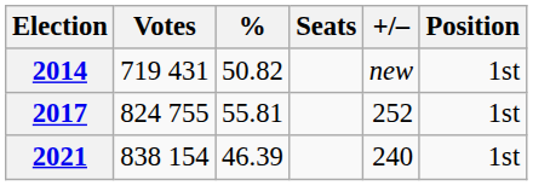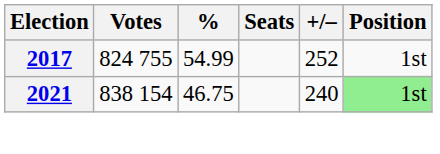 <table class="wikitable" style="text-align: right;">
 <tr>
 <th>Election</th>
 <th>Votes</th>
 <th>%</th>
 <th>Seats</th>
 <th>+/–</th>
 <th>Position</th>
 </tr>
 <tr>
-<th><a href='#'>2014</a></th>
-<td>719 431</td>
-<td>50.82</td>
-<td></td>
-<td><em>new</em></td>
-<td>1st</td>
-</tr>
-<tr>
 <th><a href='#'>2017</a></th>
 <td>824 755</td>
-<td>55.81</td>
+<td>54.99</td>
 <td></td>
 <td> 252</td>
 <td> 1st</td>
 </tr>
 <tr>
 <th><a href='#'>2021</a></th>
 <td>838 154</td>
-<td>46.39</td>
+<td>46.75</td>
 <td></td>
 <td> 240</td>
-<td> 1st</td>
+<td style="background: lightgreen;"> 1st</td>
 </tr>
 </table>
